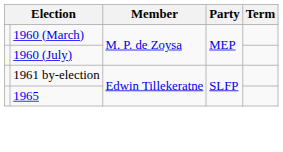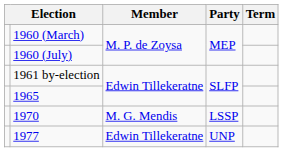 <table class="wikitable">
 <tr>
 <th colspan="2">Election</th>
 <th>Member</th>
 <th>Party</th>
 <th>Term</th>
 </tr>
 <tr>
 <td style="background-color: "></td>
 <td><a href='#'>1960 (March)</a></td>
 <td rowspan=2><a href='#'>M. P. de Zoysa</a></td>
 <td rowspan=2><a href='#'>MEP</a></td>
 <td></td>
 </tr>
 <tr>
 <td style="background-color: "></td>
 <td><a href='#'>1960 (July)</a></td>
 <td></td>
 </tr>
 <tr>
 <td style="background-color: "></td>
 <td>1961 by-election</td>
 <td rowspan=2><a href='#'>Edwin Tillekeratne</a></td>
 <td rowspan=2><a href='#'>SLFP</a></td>
 <td></td>
 </tr>
 <tr>
 <td style="background-color: "></td>
 <td><a href='#'>1965</a></td>
 <td></td>
 </tr>
+<tr>
+<td style="background-color: "></td>
+<td><a href='#'>1970</a></td>
+<td><a href='#'>M. G. Mendis</a></td>
+<td><a href='#'>LSSP</a></td>
+<td></td>
+</tr>
+<tr>
+<td style="background-color: "></td>
+<td><a href='#'>1977</a></td>
+<td><a href='#'>Edwin Tillekeratne</a></td>
+<td><a href='#'>UNP</a></td>
+<td></td>
+</tr>
 </table>
